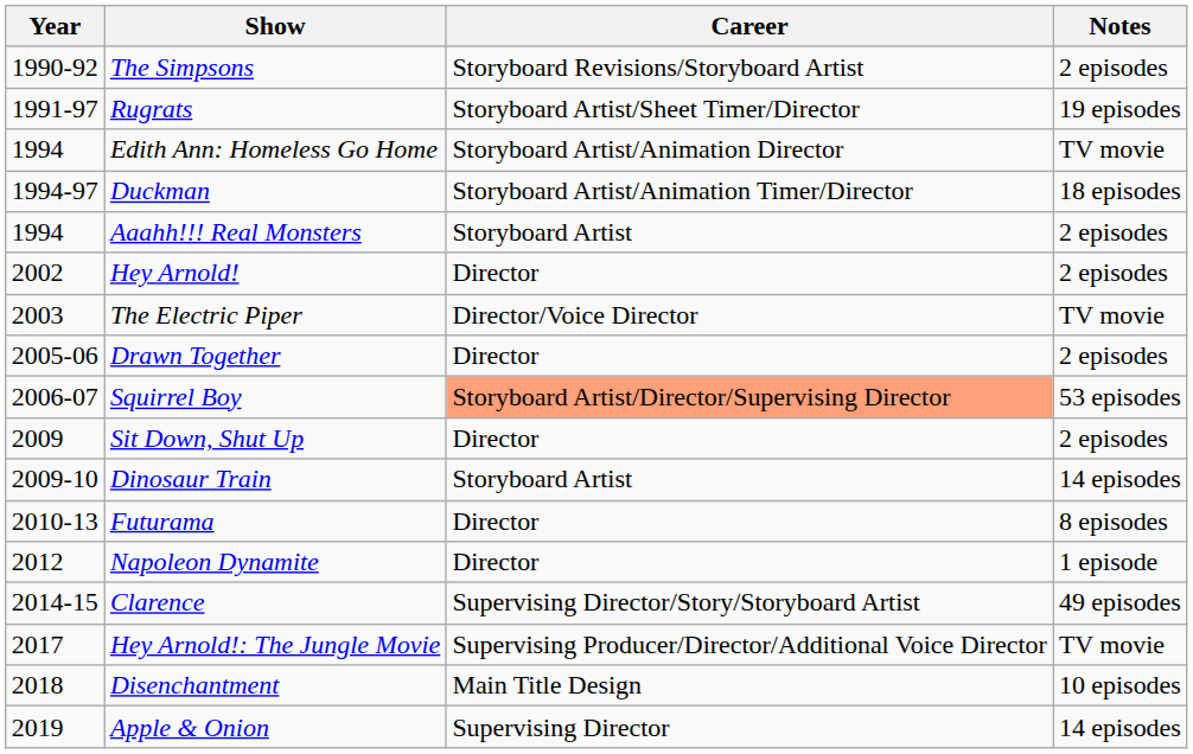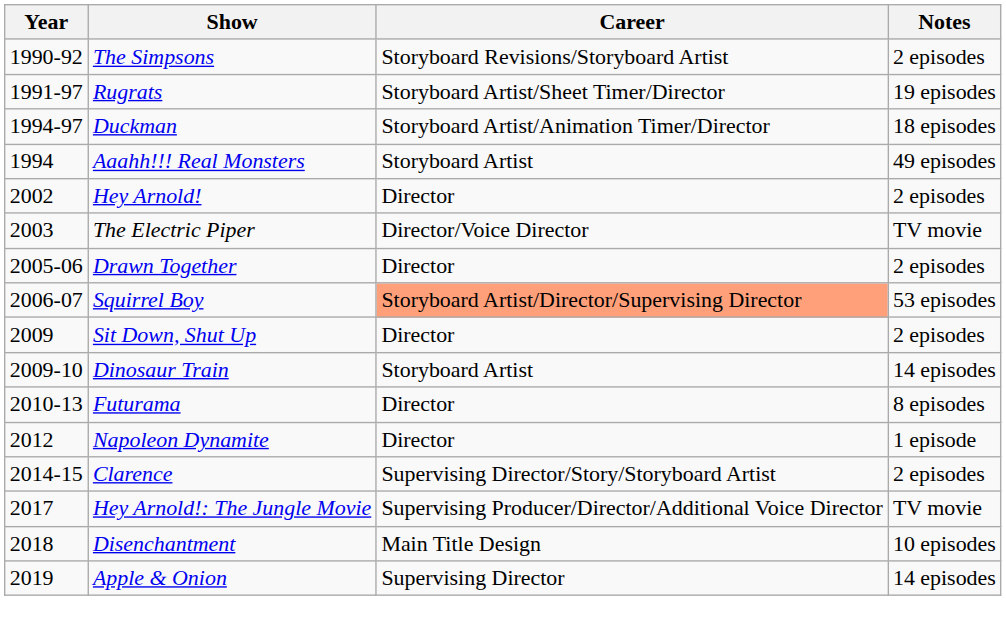 <table class="wikitable">
 <tr>
 <th>Year</th>
 <th>Show</th>
 <th>Career</th>
 <th>Notes</th>
 </tr>
 <tr>
 <td>1990-92</td>
 <td><em><a href='#'>The Simpsons</a></em></td>
 <td>Storyboard Revisions/Storyboard Artist</td>
 <td>2 episodes</td>
 </tr>
 <tr>
 <td>1991-97</td>
 <td><em><a href='#'>Rugrats</a></em></td>
 <td>Storyboard Artist/Sheet Timer/Director</td>
 <td>19 episodes</td>
 </tr>
 <tr>
-<td>1994</td>
-<td><em>Edith Ann: Homeless Go Home</em></td>
-<td>Storyboard Artist/Animation Director</td>
-<td>TV movie</td>
-</tr>
-<tr>
 <td>1994-97</td>
 <td><em><a href='#'>Duckman</a></em></td>
 <td>Storyboard Artist/Animation Timer/Director</td>
 <td>18 episodes</td>
 </tr>
 <tr>
 <td>1994</td>
 <td><em><a href='#'>Aaahh!!! Real Monsters</a></em></td>
 <td>Storyboard Artist</td>
-<td>2 episodes</td>
+<td>49 episodes</td>
 </tr>
 <tr>
 <td>2002</td>
 <td><em><a href='#'>Hey Arnold!</a></em></td>
 <td>Director</td>
 <td>2 episodes</td>
 </tr>
 <tr>
 <td>2003</td>
 <td><em>The Electric Piper</em></td>
 <td>Director/Voice Director</td>
 <td>TV movie</td>
 </tr>
 <tr>
 <td>2005-06</td>
 <td><em><a href='#'>Drawn Together</a></em></td>
 <td>Director</td>
 <td>2 episodes</td>
 </tr>
 <tr>
 <td>2006-07</td>
 <td><em><a href='#'>Squirrel Boy</a></em></td>
 <td style="background: lightsalmon;">Storyboard Artist/Director/Supervising Director</td>
 <td>53 episodes</td>
 </tr>
 <tr>
 <td>2009</td>
 <td><em><a href='#'>Sit Down, Shut Up</a></em></td>
 <td>Director</td>
 <td>2 episodes</td>
 </tr>
 <tr>
 <td>2009-10</td>
 <td><em><a href='#'>Dinosaur Train</a></em></td>
 <td>Storyboard Artist</td>
 <td>14 episodes</td>
 </tr>
 <tr>
 <td>2010-13</td>
 <td><em><a href='#'>Futurama</a></em></td>
 <td>Director</td>
 <td>8 episodes</td>
 </tr>
 <tr>
 <td>2012</td>
 <td><em><a href='#'>Napoleon Dynamite</a></em></td>
 <td>Director</td>
 <td>1 episode</td>
 </tr>
 <tr>
 <td>2014-15</td>
 <td><em><a href='#'>Clarence</a></em></td>
 <td>Supervising Director/Story/Storyboard Artist</td>
-<td>49 episodes</td>
+<td>2 episodes</td>
 </tr>
 <tr>
 <td>2017</td>
 <td><em><a href='#'>Hey Arnold!: The Jungle Movie</a></em></td>
 <td>Supervising Producer/Director/Additional Voice Director</td>
 <td>TV movie</td>
 </tr>
 <tr>
 <td>2018</td>
 <td><em><a href='#'>Disenchantment</a></em></td>
 <td>Main Title Design</td>
 <td>10 episodes</td>
 </tr>
 <tr>
 <td>2019</td>
 <td><em><a href='#'>Apple & Onion</a></em></td>
 <td>Supervising Director</td>
 <td>14 episodes</td>
 </tr>
 </table>
